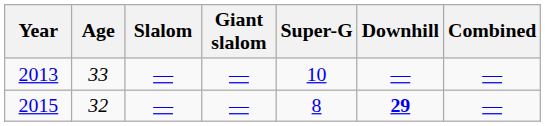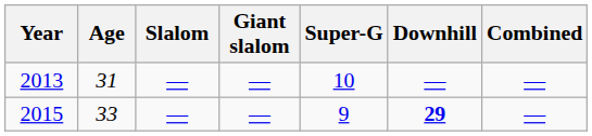 <table class=wikitable style="text-align:center">
 <tr>
 <th>  Year  </th>
 <th> Age </th>
 <th> Slalom </th>
 <th> Giant <br> slalom </th>
 <th>Super-G</th>
 <th>Downhill</th>
 <th>Combined</th>
 </tr>
 <tr>
 <td><a href='#'>2013</a></td>
-<td><em>33</em></td>
+<td><em>31</em></td>
 <td><a href='#'>—</a></td>
 <td><a href='#'>—</a></td>
 <td><a href='#'>10</a></td>
 <td><a href='#'>—</a></td>
 <td><a href='#'>—</a></td>
 </tr>
 <tr>
 <td><a href='#'>2015</a></td>
-<td><em>32</em></td>
+<td><em>33</em></td>
 <td><a href='#'>—</a></td>
 <td><a href='#'>—</a></td>
-<td><a href='#'>8</a></td>
+<td><a href='#'>9</a></td>
 <td><strong><a href='#'>29</a></strong></td>
 <td><a href='#'>—</a></td>
 </tr>
 </table>
